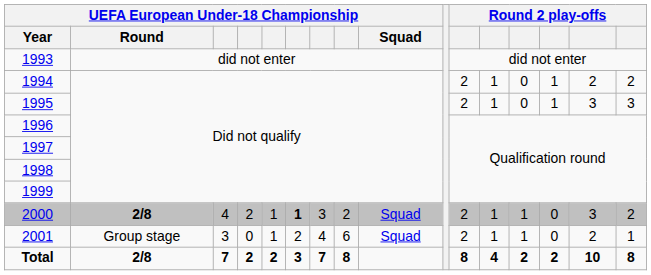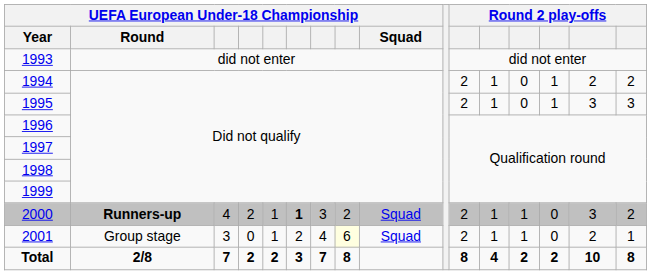 <table class="wikitable" style="text-align: center;">
 <tr>
 <th colspan=9><a href='#'>UEFA European Under-18 Championship</a></th>
 <th style="width:1%;" rowspan="13"></th>
 <th colspan=6><a href='#'>Round 2 play-offs</a></th>
 </tr>
 <tr>
 <th>Year</th>
 <th>Round</th>
 <th></th>
 <th></th>
 <th></th>
 <th></th>
 <th></th>
 <th></th>
 <th>Squad</th>
 <th></th>
 <th></th>
 <th></th>
 <th></th>
 <th></th>
 <th></th>
 </tr>
 <tr>
 <td> <a href='#'>1993</a></td>
 <td colspan=8>did not enter</td>
 <td colspan=6>did not enter</td>
 </tr>
 <tr>
 <td> <a href='#'>1994</a></td>
 <td colspan=8 rowspan=6>Did not qualify</td>
 <td>2</td>
 <td>1</td>
 <td>0</td>
 <td>1</td>
 <td>2</td>
 <td>2</td>
 </tr>
 <tr>
 <td> <a href='#'>1995</a></td>
 <td>2</td>
 <td>1</td>
 <td>0</td>
 <td>1</td>
 <td>3</td>
 <td>3</td>
 </tr>
 <tr>
 <td> <a href='#'>1996</a></td>
 <td colspan=6 rowspan=4>Qualification round</td>
 </tr>
 <tr>
 <td> <a href='#'>1997</a></td>
 </tr>
 <tr>
 <td> <a href='#'>1998</a></td>
 </tr>
 <tr>
 <td> <a href='#'>1999</a></td>
 </tr>
 <tr style="background:silver;">
 <td> <a href='#'>2000</a></td>
-<td><strong>2/8</strong></td>
+<td><strong>Runners-up</strong></td>
 <td>4</td>
 <td>2</td>
 <td>1</td>
 <td><strong>1</strong></td>
 <td>3</td>
 <td>2</td>
 <td><a href='#'>Squad</a></td>
 <td>2</td>
 <td>1</td>
 <td>1</td>
 <td>0</td>
 <td>3</td>
 <td>2</td>
 </tr>
 <tr>
 <td> <a href='#'>2001</a></td>
 <td>Group stage</td>
 <td>3</td>
 <td>0</td>
 <td>1</td>
 <td>2</td>
 <td>4</td>
-<td>6</td>
+<td style="background: lightyellow;">6</td>
 <td><a href='#'>Squad</a></td>
 <td>2</td>
 <td>1</td>
 <td>1</td>
 <td>0</td>
 <td>2</td>
 <td>1</td>
 </tr>
 <tr>
 <td><strong>Total</strong></td>
 <td><strong>2/8</strong></td>
 <td><strong>7</strong></td>
 <td><strong>2</strong></td>
 <td><strong>2</strong></td>
 <td><strong>3</strong></td>
 <td><strong>7</strong></td>
 <td><strong>8</strong></td>
 <td></td>
 <td><strong>8</strong></td>
 <td><strong>4</strong></td>
 <td><strong>2</strong></td>
 <td><strong>2</strong></td>
 <td><strong>10</strong></td>
 <td><strong>8</strong></td>
 </tr>
 </table>
